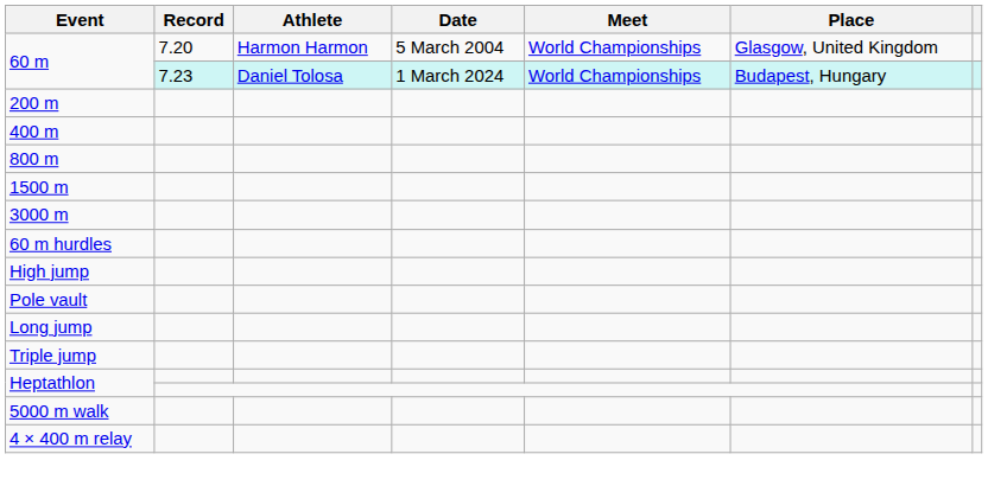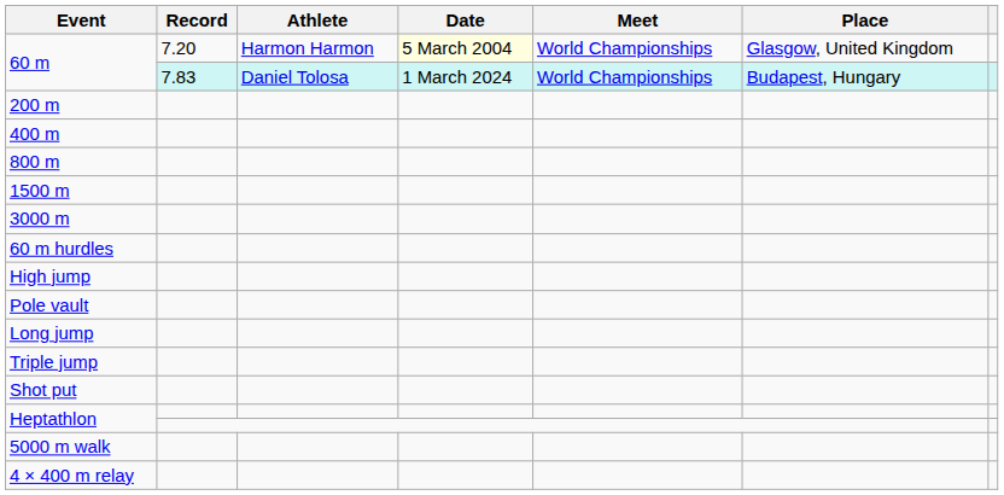 <table class="wikitable" style="font-size:95%; width: 95%;">
 <tr>
 <th>Event</th>
 <th>Record</th>
 <th>Athlete</th>
 <th>Date</th>
 <th>Meet</th>
 <th>Place</th>
 <th></th>
 </tr>
 <tr>
 <td rowspan=2><a href='#'>60 m</a></td>
 <td>7.20</td>
 <td><a href='#'>Harmon Harmon</a></td>
-<td>5 March 2004</td>
+<td style="background: lightyellow;">5 March 2004</td>
 <td><a href='#'>World Championships</a></td>
 <td><a href='#'>Glasgow</a>, United Kingdom</td>
 <td></td>
 </tr>
 <tr bgcolor=#CEF6F5>
-<td>7.23</td>
+<td>7.83</td>
 <td><a href='#'>Daniel Tolosa</a></td>
 <td>1 March 2024</td>
 <td><a href='#'>World Championships</a></td>
 <td><a href='#'>Budapest</a>, Hungary</td>
 <td></td>
 </tr>
 <tr>
 <td><a href='#'>200 m</a></td>
 <td></td>
 <td></td>
 <td></td>
 <td></td>
 <td></td>
 <td></td>
 </tr>
 <tr>
 <td><a href='#'>400 m</a></td>
 <td></td>
 <td></td>
 <td></td>
 <td></td>
 <td></td>
 <td></td>
 </tr>
 <tr>
 <td><a href='#'>800 m</a></td>
 <td></td>
 <td></td>
 <td></td>
 <td></td>
 <td></td>
 <td></td>
 </tr>
 <tr>
 <td><a href='#'>1500 m</a></td>
 <td></td>
 <td></td>
 <td></td>
 <td></td>
 <td></td>
 <td></td>
 </tr>
 <tr>
 <td><a href='#'>3000 m</a></td>
 <td></td>
 <td></td>
 <td></td>
 <td></td>
 <td></td>
 <td></td>
 </tr>
 <tr>
 <td><a href='#'>60 m hurdles</a></td>
 <td></td>
 <td></td>
 <td></td>
 <td></td>
 <td></td>
 <td></td>
 </tr>
 <tr>
 <td><a href='#'>High jump</a></td>
 <td></td>
 <td></td>
 <td></td>
 <td></td>
 <td></td>
 <td></td>
 </tr>
 <tr>
 <td><a href='#'>Pole vault</a></td>
 <td></td>
 <td></td>
 <td></td>
 <td></td>
 <td></td>
 <td></td>
 </tr>
 <tr>
 <td><a href='#'>Long jump</a></td>
 <td></td>
 <td></td>
 <td></td>
 <td></td>
 <td></td>
 <td></td>
 </tr>
 <tr>
 <td><a href='#'>Triple jump</a></td>
 <td></td>
 <td></td>
 <td></td>
 <td></td>
 <td></td>
 <td></td>
 </tr>
 <tr>
+<td><a href='#'>Shot put</a></td>
+<td></td>
+<td></td>
+<td></td>
+<td></td>
+<td></td>
+<td></td>
+</tr>
+<tr>
 <td rowspan=2><a href='#'>Heptathlon</a></td>
 <td></td>
 <td></td>
 <td></td>
 <td></td>
 <td></td>
 <td></td>
 </tr>
 <tr>
 <td colspan=5></td>
 <td></td>
 </tr>
 <tr>
 <td><a href='#'>5000 m walk</a></td>
 <td></td>
 <td></td>
 <td></td>
 <td></td>
 <td></td>
 <td></td>
 </tr>
 <tr>
 <td><a href='#'>4 × 400 m relay</a></td>
 <td></td>
 <td></td>
 <td></td>
 <td></td>
 <td></td>
 <td></td>
 </tr>
 </table>
